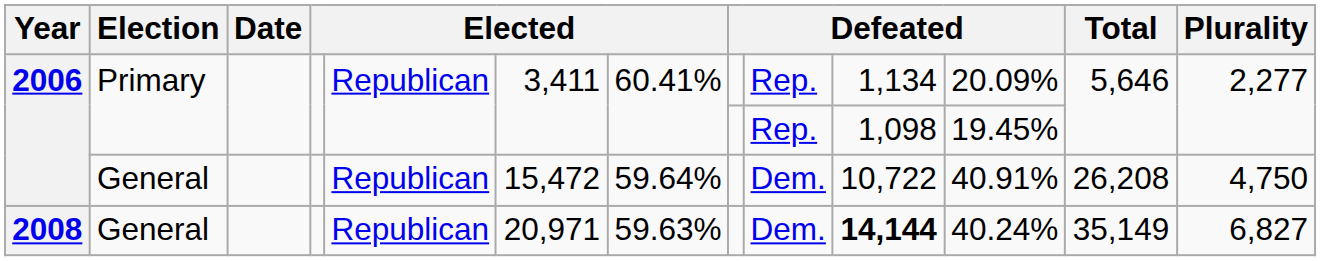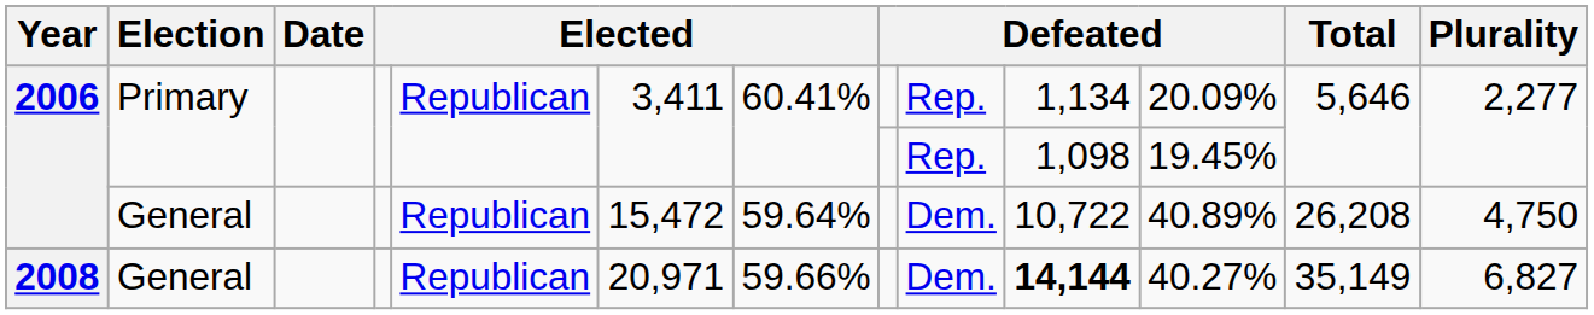 <table class=wikitable>
 <tr>
 <th>Year</th>
 <th>Election</th>
 <th>Date</th>
 <th ! colspan="4">Elected</th>
 <th ! colspan="4">Defeated</th>
 <th>Total</th>
 <th>Plurality</th>
 </tr>
 <tr>
 <th rowspan="3" valign="top"><a href='#'>2006</a></th>
 <td rowspan="2" valign="top">Primary</td>
 <td rowspan="2" valign="top"></td>
 <td rowspan="2" valign="top"></td>
 <td rowspan="2" valign="top" ><a href='#'>Republican</a></td>
 <td rowspan="2" valign="top" align="right">3,411</td>
 <td rowspan="2" valign="top" align="right">60.41%</td>
 <td valign="top"></td>
 <td valign="top" ><a href='#'>Rep.</a></td>
 <td valign="top" align="right">1,134</td>
 <td valign="top" align="right">20.09%</td>
 <td rowspan="2" valign="top" align="right">5,646</td>
 <td rowspan="2" valign="top" align="right">2,277</td>
 </tr>
 <tr>
 <td valign="top"></td>
 <td valign="top" ><a href='#'>Rep.</a></td>
 <td valign="top" align="right">1,098</td>
 <td valign="top" align="right">19.45%</td>
 </tr>
 <tr>
 <td valign="top">General</td>
 <td valign="top"></td>
 <td valign="top"></td>
 <td valign="top" ><a href='#'>Republican</a></td>
 <td valign="top" align="right">15,472</td>
 <td valign="top" align="right">59.64%</td>
 <td valign="top"></td>
 <td valign="top" ><a href='#'>Dem.</a></td>
 <td valign="top" align="right">10,722</td>
-<td valign="top" align="right">40.91%</td>
+<td valign="top" align="right">40.89%</td>
 <td valign="top" align="right">26,208</td>
 <td valign="top" align="right">4,750</td>
 </tr>
 <tr>
 <th valign="top"><a href='#'>2008</a></th>
 <td valign="top">General</td>
 <td valign="top"></td>
 <td valign="top"></td>
 <td valign="top" ><a href='#'>Republican</a></td>
 <td valign="top" align="right">20,971</td>
-<td valign="top" align="right">59.63%</td>
+<td valign="top" align="right">59.66%</td>
 <td valign="top"></td>
 <td valign="top" ><a href='#'>Dem.</a></td>
 <td valign="top" align="right"><strong>14,144</strong></td>
-<td valign="top" align="right">40.24%</td>
+<td valign="top" align="right">40.27%</td>
 <td valign="top" align="right">35,149</td>
 <td valign="top" align="right">6,827</td>
 </tr>
 </table>
